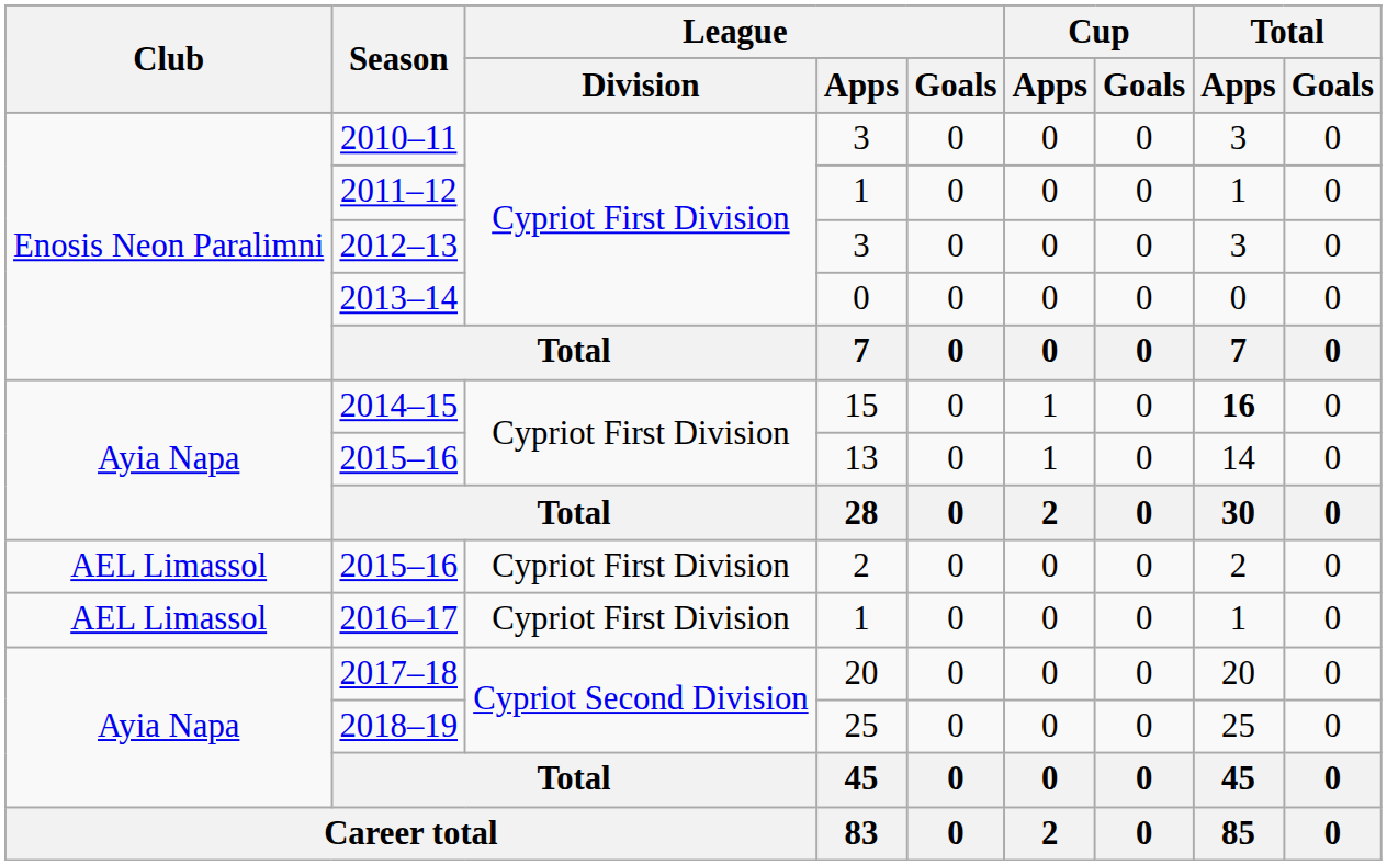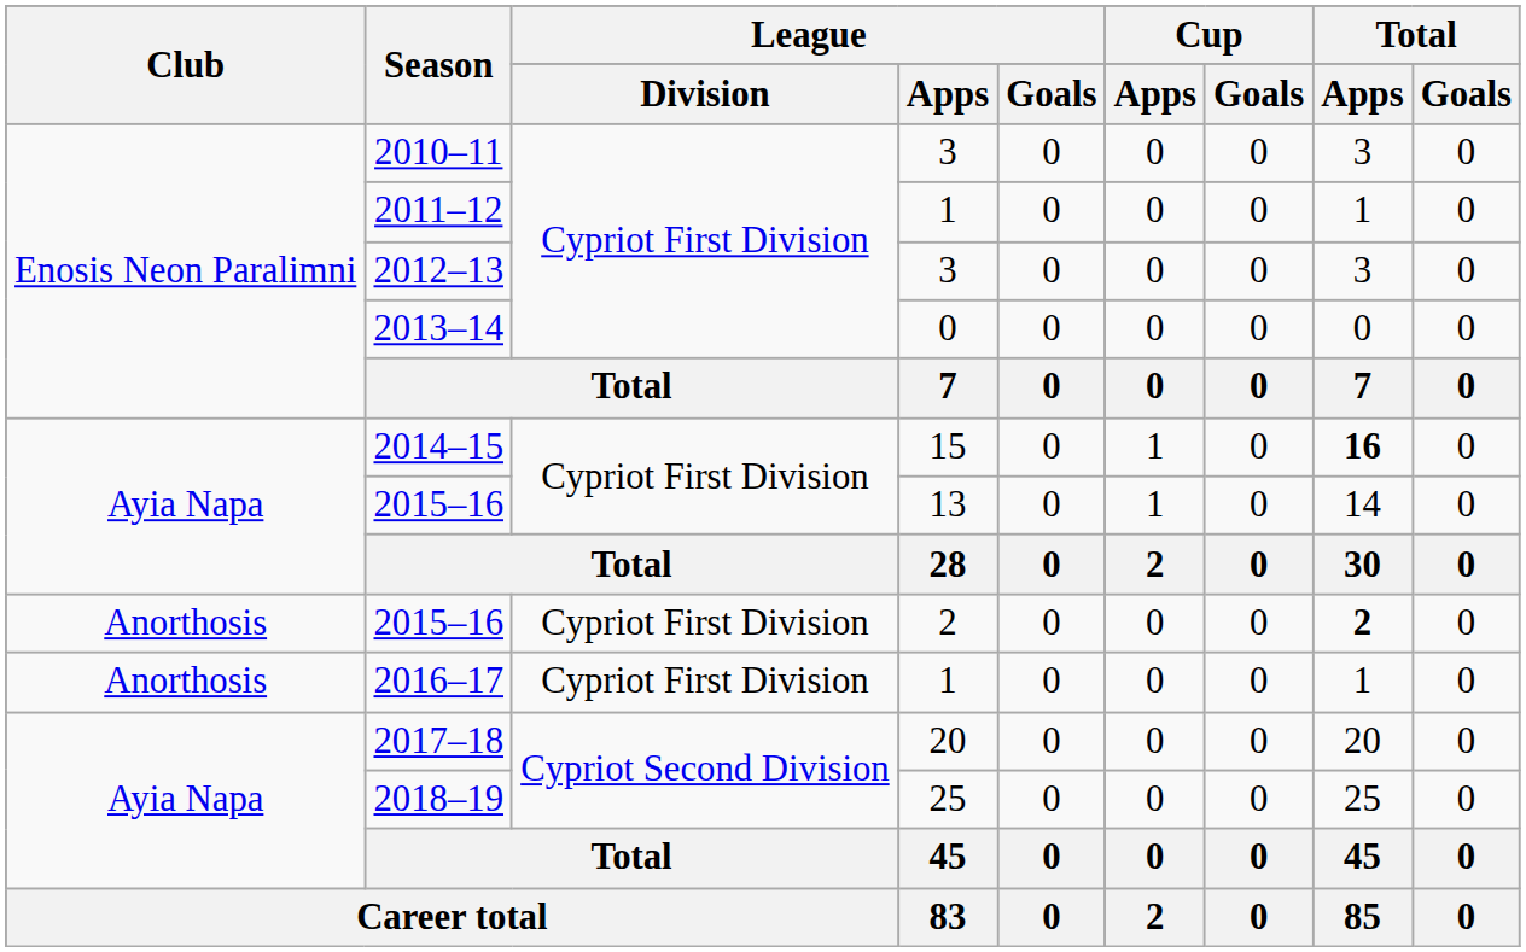 <table class="wikitable" style="text-align:center">
 <tr>
 <th rowspan=2>Club</th>
 <th rowspan=2>Season</th>
 <th colspan=3>League</th>
 <th colspan=2>Cup</th>
 <th colspan=2>Total</th>
 </tr>
 <tr>
 <th>Division</th>
 <th>Apps</th>
 <th>Goals</th>
 <th>Apps</th>
 <th>Goals</th>
 <th>Apps</th>
 <th>Goals</th>
 </tr>
 <tr>
 <td rowspan=5><a href='#'>Enosis Neon Paralimni</a></td>
 <td><a href='#'>2010–11</a></td>
 <td rowspan=4><a href='#'>Cypriot First Division</a></td>
 <td>3</td>
 <td>0</td>
 <td>0</td>
 <td>0</td>
 <td>3</td>
 <td>0</td>
 </tr>
 <tr>
 <td><a href='#'>2011–12</a></td>
 <td>1</td>
 <td>0</td>
 <td>0</td>
 <td>0</td>
 <td>1</td>
 <td>0</td>
 </tr>
 <tr>
 <td><a href='#'>2012–13</a></td>
 <td>3</td>
 <td>0</td>
 <td>0</td>
 <td>0</td>
 <td>3</td>
 <td>0</td>
 </tr>
 <tr>
 <td><a href='#'>2013–14</a></td>
 <td>0</td>
 <td>0</td>
 <td>0</td>
 <td>0</td>
 <td>0</td>
 <td>0</td>
 </tr>
 <tr>
 <th colspan="2">Total</th>
 <th>7</th>
 <th>0</th>
 <th>0</th>
 <th>0</th>
 <th>7</th>
 <th>0</th>
 </tr>
 <tr>
 <td rowspan=3><a href='#'>Ayia Napa</a></td>
 <td><a href='#'>2014–15</a></td>
 <td rowspan=2>Cypriot First Division</td>
 <td>15</td>
 <td>0</td>
 <td>1</td>
 <td>0</td>
 <td><strong>16</strong></td>
 <td>0</td>
 </tr>
 <tr>
 <td><a href='#'>2015–16</a></td>
 <td>13</td>
 <td>0</td>
 <td>1</td>
 <td>0</td>
 <td>14</td>
 <td>0</td>
 </tr>
 <tr>
 <th colspan="2">Total</th>
 <th>28</th>
 <th>0</th>
 <th>2</th>
 <th>0</th>
 <th>30</th>
 <th>0</th>
 </tr>
 <tr>
-<td><a href='#'>AEL Limassol</a></td>
+<td><a href='#'>Anorthosis</a></td>
 <td><a href='#'>2015–16</a></td>
 <td>Cypriot First Division</td>
 <td>2</td>
 <td>0</td>
 <td>0</td>
 <td>0</td>
-<td>2</td>
+<td><strong>2</strong></td>
 <td>0</td>
 </tr>
 <tr>
-<td><a href='#'>AEL Limassol</a></td>
+<td><a href='#'>Anorthosis</a></td>
 <td><a href='#'>2016–17</a></td>
 <td>Cypriot First Division</td>
 <td>1</td>
 <td>0</td>
 <td>0</td>
 <td>0</td>
 <td>1</td>
 <td>0</td>
 </tr>
 <tr>
 <td rowspan=3><a href='#'>Ayia Napa</a></td>
 <td><a href='#'>2017–18</a></td>
 <td rowspan=2><a href='#'>Cypriot Second Division</a></td>
 <td>20</td>
 <td>0</td>
 <td>0</td>
 <td>0</td>
 <td>20</td>
 <td>0</td>
 </tr>
 <tr>
 <td><a href='#'>2018–19</a></td>
 <td>25</td>
 <td>0</td>
 <td>0</td>
 <td>0</td>
 <td>25</td>
 <td>0</td>
 </tr>
 <tr>
 <th colspan="2">Total</th>
 <th>45</th>
 <th>0</th>
 <th>0</th>
 <th>0</th>
 <th>45</th>
 <th>0</th>
 </tr>
 <tr>
 <th colspan="3">Career total</th>
 <th>83</th>
 <th>0</th>
 <th>2</th>
 <th>0</th>
 <th>85</th>
 <th>0</th>
 </tr>
 </table>
